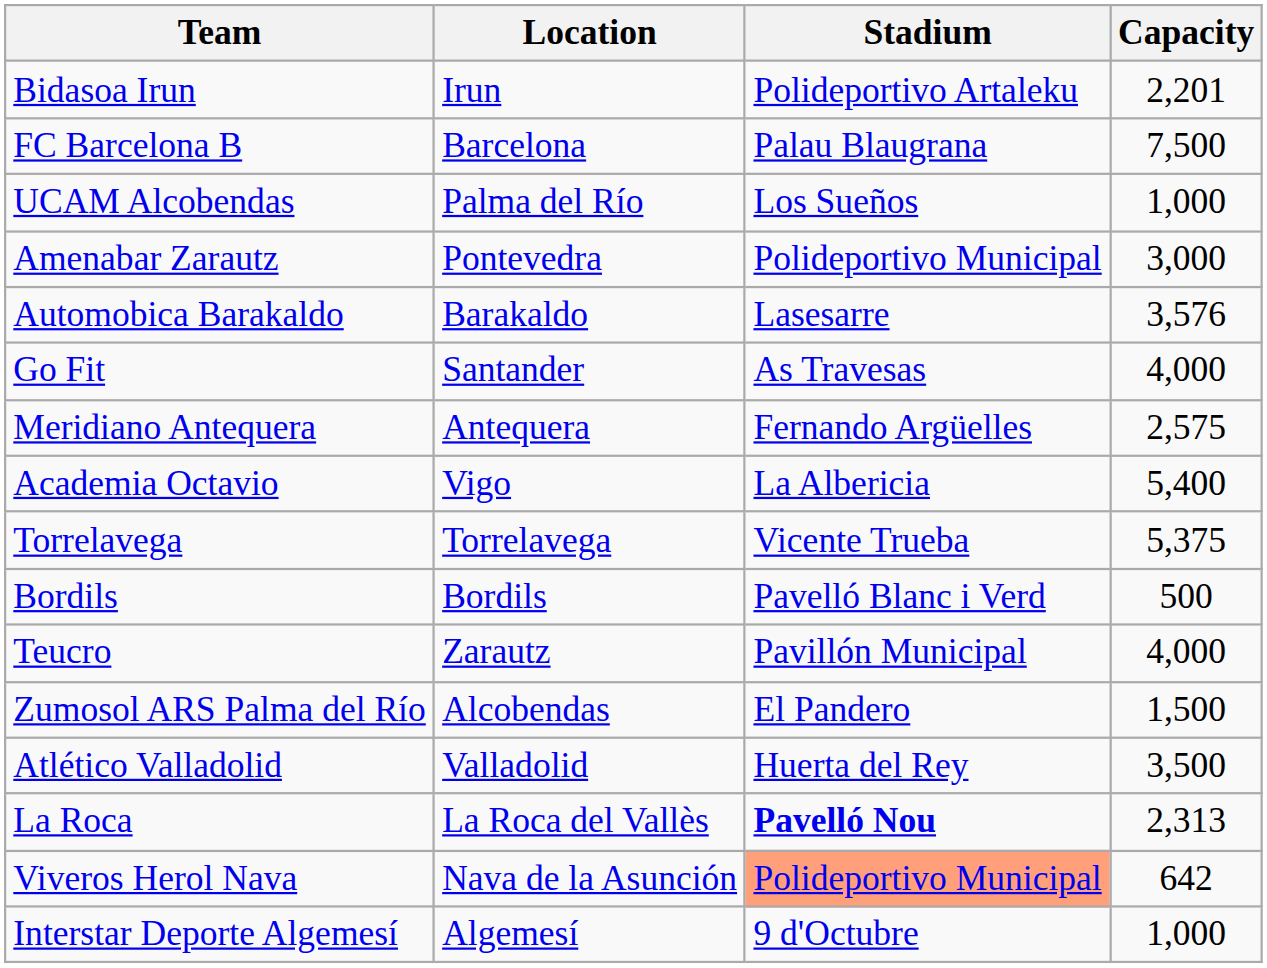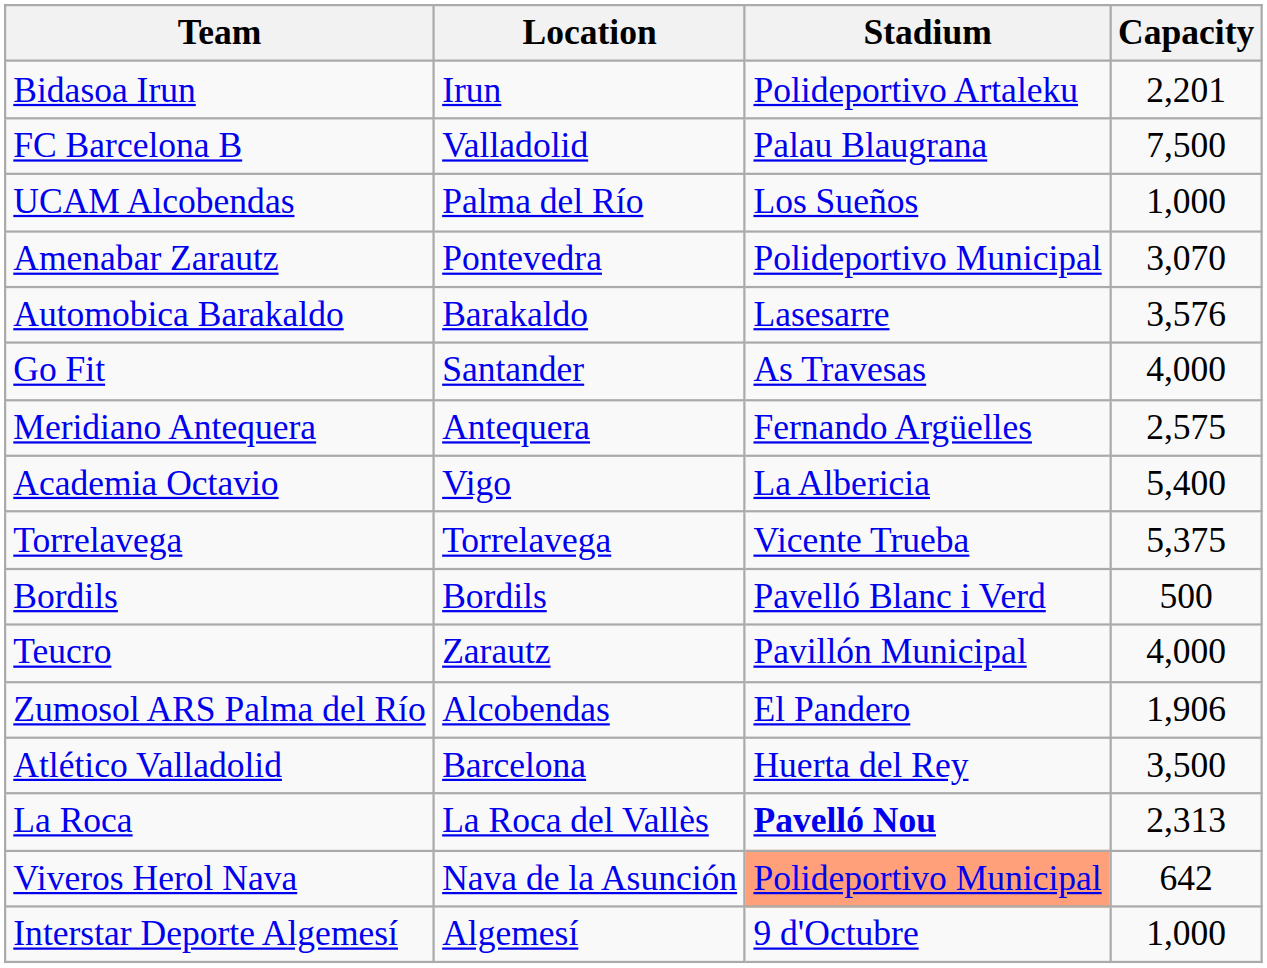 <table class="wikitable sortable">
 <tr>
 <th>Team</th>
 <th>Location</th>
 <th>Stadium</th>
 <th>Capacity</th>
 </tr>
 <tr>
 <td><a href='#'>Bidasoa Irun</a></td>
 <td><a href='#'>Irun</a></td>
 <td><a href='#'>Polideportivo Artaleku</a></td>
 <td align="center">2,201</td>
 </tr>
 <tr>
 <td><a href='#'>FC Barcelona B</a></td>
-<td><a href='#'>Barcelona</a></td>
+<td><a href='#'>Valladolid</a></td>
 <td><a href='#'>Palau Blaugrana</a></td>
 <td align="center">7,500</td>
 </tr>
 <tr>
 <td><a href='#'>UCAM Alcobendas</a></td>
 <td><a href='#'>Palma del Río</a></td>
 <td><a href='#'>Los Sueños</a></td>
 <td align="center">1,000</td>
 </tr>
 <tr>
 <td><a href='#'>Amenabar Zarautz</a></td>
 <td><a href='#'>Pontevedra</a></td>
 <td><a href='#'>Polideportivo Municipal</a></td>
-<td align="center">3,000</td>
+<td align="center">3,070</td>
 </tr>
 <tr>
 <td><a href='#'>Automobica Barakaldo</a></td>
 <td><a href='#'>Barakaldo</a></td>
 <td><a href='#'>Lasesarre</a></td>
 <td align="center">3,576</td>
 </tr>
 <tr>
 <td><a href='#'>Go Fit</a></td>
 <td><a href='#'>Santander</a></td>
 <td><a href='#'>As Travesas</a></td>
 <td align="center">4,000</td>
 </tr>
 <tr>
 <td><a href='#'>Meridiano Antequera</a></td>
 <td><a href='#'>Antequera</a></td>
 <td><a href='#'>Fernando Argüelles</a></td>
 <td align="center">2,575</td>
 </tr>
 <tr>
 <td><a href='#'>Academia Octavio</a></td>
 <td><a href='#'>Vigo</a></td>
 <td><a href='#'>La Albericia</a></td>
 <td align="center">5,400</td>
 </tr>
 <tr>
 <td><a href='#'>Torrelavega</a></td>
 <td><a href='#'>Torrelavega</a></td>
 <td><a href='#'>Vicente Trueba</a></td>
 <td align="center">5,375</td>
 </tr>
 <tr>
 <td><a href='#'>Bordils</a></td>
 <td><a href='#'>Bordils</a></td>
 <td><a href='#'>Pavelló Blanc i Verd</a></td>
 <td align="center">500</td>
 </tr>
 <tr>
 <td><a href='#'>Teucro</a></td>
 <td><a href='#'>Zarautz</a></td>
 <td><a href='#'>Pavillón Municipal</a></td>
 <td align="center">4,000</td>
 </tr>
 <tr>
 <td><a href='#'>Zumosol ARS Palma del Río</a></td>
 <td><a href='#'>Alcobendas</a></td>
 <td><a href='#'>El Pandero</a></td>
-<td align="center">1,500</td>
+<td align="center">1,906</td>
 </tr>
 <tr>
 <td><a href='#'>Atlético Valladolid</a></td>
-<td><a href='#'>Valladolid</a></td>
+<td><a href='#'>Barcelona</a></td>
 <td><a href='#'>Huerta del Rey</a></td>
 <td align="center">3,500</td>
 </tr>
 <tr>
 <td><a href='#'>La Roca</a></td>
 <td><a href='#'>La Roca del Vallès</a></td>
 <td><strong><a href='#'>Pavelló Nou</a></strong></td>
 <td align="center">2,313</td>
 </tr>
 <tr>
 <td><a href='#'>Viveros Herol Nava</a></td>
 <td><a href='#'>Nava de la Asunción</a></td>
 <td style="background: lightsalmon;"><a href='#'>Polideportivo Municipal</a></td>
 <td align="center">642</td>
 </tr>
 <tr>
 <td><a href='#'>Interstar Deporte Algemesí</a></td>
 <td><a href='#'>Algemesí</a></td>
 <td><a href='#'>9 d'Octubre</a></td>
 <td align="center">1,000</td>
 </tr>
 </table>
